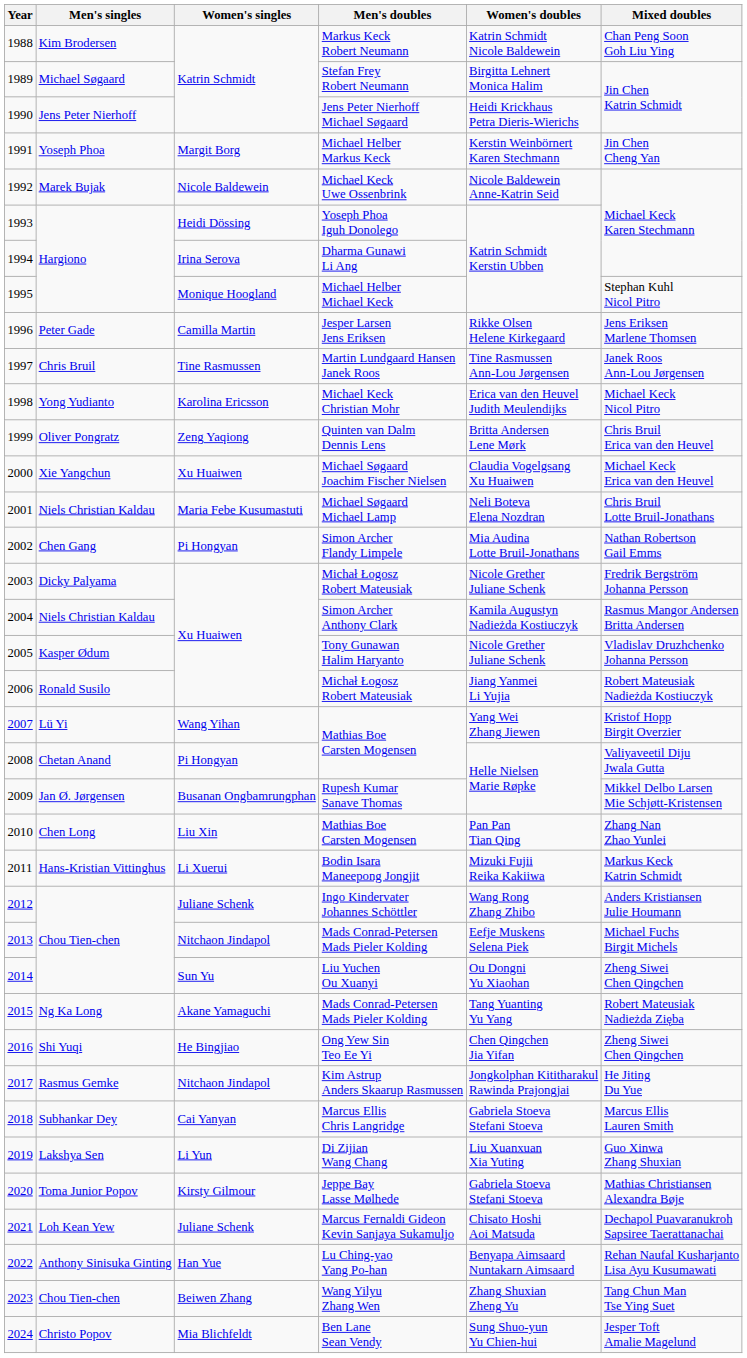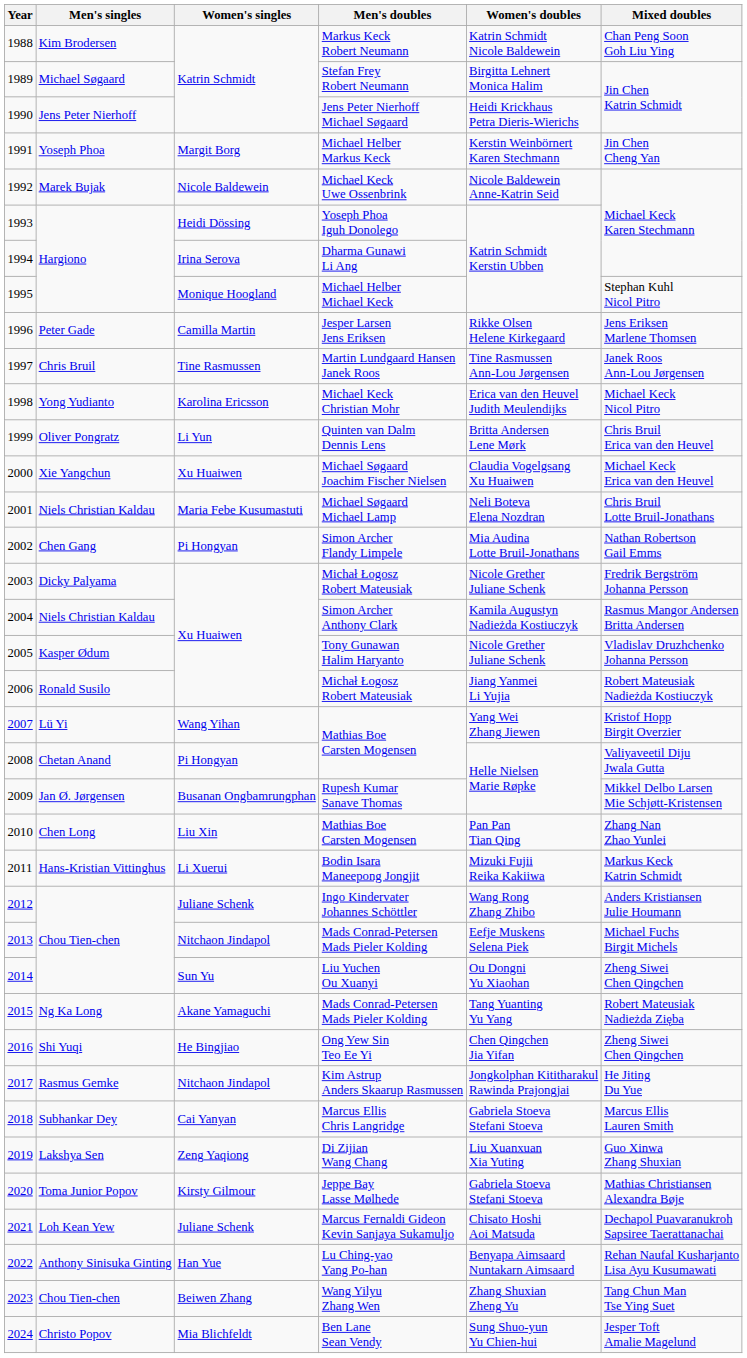 <table class=wikitable style="font-size:90%;">
 <tr>
 <th>Year</th>
 <th>Men's singles</th>
 <th>Women's singles</th>
 <th>Men's doubles</th>
 <th>Women's doubles</th>
 <th>Mixed doubles</th>
 </tr>
 <tr>
 <td>1988</td>
 <td> <a href='#'>Kim Brodersen</a></td>
 <td rowspan=3> <a href='#'>Katrin Schmidt</a></td>
 <td> <a href='#'>Markus Keck</a><br> <a href='#'>Robert Neumann</a></td>
 <td> <a href='#'>Katrin Schmidt</a><br> <a href='#'>Nicole Baldewein</a></td>
 <td> <a href='#'>Chan Peng Soon</a><br> <a href='#'>Goh Liu Ying</a></td>
 </tr>
 <tr>
 <td>1989</td>
 <td> <a href='#'>Michael Søgaard</a></td>
 <td> <a href='#'>Stefan Frey</a><br> <a href='#'>Robert Neumann</a></td>
 <td> <a href='#'>Birgitta Lehnert</a><br> <a href='#'>Monica Halim</a></td>
 <td rowspan=2> <a href='#'>Jin Chen</a><br> <a href='#'>Katrin Schmidt</a></td>
 </tr>
 <tr>
 <td>1990</td>
 <td> <a href='#'>Jens Peter Nierhoff</a></td>
 <td> <a href='#'>Jens Peter Nierhoff</a><br> <a href='#'>Michael Søgaard</a></td>
 <td> <a href='#'>Heidi Krickhaus</a><br> <a href='#'>Petra Dieris-Wierichs</a></td>
 </tr>
 <tr>
 <td>1991</td>
 <td> <a href='#'>Yoseph Phoa</a></td>
 <td> <a href='#'>Margit Borg</a></td>
 <td> <a href='#'>Michael Helber</a><br> <a href='#'>Markus Keck</a></td>
 <td> <a href='#'>Kerstin Weinbörnert</a><br> <a href='#'>Karen Stechmann</a></td>
 <td> <a href='#'>Jin Chen</a><br> <a href='#'>Cheng Yan</a></td>
 </tr>
 <tr>
 <td>1992</td>
 <td> <a href='#'>Marek Bujak</a></td>
 <td> <a href='#'>Nicole Baldewein</a></td>
 <td> <a href='#'>Michael Keck</a><br> <a href='#'>Uwe Ossenbrink</a></td>
 <td> <a href='#'>Nicole Baldewein</a><br> <a href='#'>Anne-Katrin Seid</a></td>
 <td rowspan=3> <a href='#'>Michael Keck</a><br> <a href='#'>Karen Stechmann</a></td>
 </tr>
 <tr>
 <td>1993</td>
 <td rowspan=3> <a href='#'>Hargiono</a></td>
 <td> <a href='#'>Heidi Dössing</a></td>
 <td> <a href='#'>Yoseph Phoa</a><br> <a href='#'>Iguh Donolego</a></td>
 <td rowspan=3> <a href='#'>Katrin Schmidt</a><br> <a href='#'>Kerstin Ubben</a></td>
 </tr>
 <tr>
 <td>1994</td>
 <td> <a href='#'>Irina Serova</a></td>
 <td> <a href='#'>Dharma Gunawi</a><br> <a href='#'>Li Ang</a></td>
 </tr>
 <tr>
 <td>1995</td>
 <td> <a href='#'>Monique Hoogland</a></td>
 <td> <a href='#'>Michael Helber</a><br> <a href='#'>Michael Keck</a></td>
 <td> Stephan Kuhl<br> <a href='#'>Nicol Pitro</a></td>
 </tr>
 <tr>
 <td>1996</td>
 <td> <a href='#'>Peter Gade</a></td>
 <td> <a href='#'>Camilla Martin</a></td>
 <td> <a href='#'>Jesper Larsen</a><br> <a href='#'>Jens Eriksen</a></td>
 <td> <a href='#'>Rikke Olsen</a><br> <a href='#'>Helene Kirkegaard</a></td>
 <td> <a href='#'>Jens Eriksen</a><br> <a href='#'>Marlene Thomsen</a></td>
 </tr>
 <tr>
 <td>1997</td>
 <td> <a href='#'>Chris Bruil</a></td>
 <td> <a href='#'>Tine Rasmussen</a></td>
 <td> <a href='#'>Martin Lundgaard Hansen</a><br> <a href='#'>Janek Roos</a></td>
 <td> <a href='#'>Tine Rasmussen</a><br> <a href='#'>Ann-Lou Jørgensen</a></td>
 <td> <a href='#'>Janek Roos</a><br> <a href='#'>Ann-Lou Jørgensen</a></td>
 </tr>
 <tr>
 <td>1998</td>
 <td> <a href='#'>Yong Yudianto</a></td>
 <td> <a href='#'>Karolina Ericsson</a></td>
 <td> <a href='#'>Michael Keck</a><br> <a href='#'>Christian Mohr</a></td>
 <td> <a href='#'>Erica van den Heuvel</a><br> <a href='#'>Judith Meulendijks</a></td>
 <td> <a href='#'>Michael Keck</a><br> <a href='#'>Nicol Pitro</a></td>
 </tr>
 <tr>
 <td>1999</td>
 <td> <a href='#'>Oliver Pongratz</a></td>
-<td> <a href='#'>Zeng Yaqiong</a></td>
+<td> <a href='#'>Li Yun</a></td>
 <td> <a href='#'>Quinten van Dalm</a><br> <a href='#'>Dennis Lens</a></td>
 <td> <a href='#'>Britta Andersen</a><br> <a href='#'>Lene Mørk</a></td>
 <td> <a href='#'>Chris Bruil</a><br> <a href='#'>Erica van den Heuvel</a></td>
 </tr>
 <tr>
 <td>2000</td>
 <td> <a href='#'>Xie Yangchun</a></td>
 <td> <a href='#'>Xu Huaiwen</a></td>
 <td> <a href='#'>Michael Søgaard</a><br> <a href='#'>Joachim Fischer Nielsen</a></td>
 <td> <a href='#'>Claudia Vogelgsang</a><br> <a href='#'>Xu Huaiwen</a></td>
 <td> <a href='#'>Michael Keck</a><br> <a href='#'>Erica van den Heuvel</a></td>
 </tr>
 <tr>
 <td>2001</td>
 <td> <a href='#'>Niels Christian Kaldau</a></td>
 <td> <a href='#'>Maria Febe Kusumastuti</a></td>
 <td> <a href='#'>Michael Søgaard</a><br> <a href='#'>Michael Lamp</a></td>
 <td> <a href='#'>Neli Boteva</a><br> <a href='#'>Elena Nozdran</a></td>
 <td> <a href='#'>Chris Bruil</a><br> <a href='#'>Lotte Bruil-Jonathans</a></td>
 </tr>
 <tr>
 <td>2002</td>
 <td> <a href='#'>Chen Gang</a></td>
 <td> <a href='#'>Pi Hongyan</a></td>
 <td> <a href='#'>Simon Archer</a><br> <a href='#'>Flandy Limpele</a></td>
 <td> <a href='#'>Mia Audina</a><br> <a href='#'>Lotte Bruil-Jonathans</a></td>
 <td> <a href='#'>Nathan Robertson</a><br> <a href='#'>Gail Emms</a></td>
 </tr>
 <tr>
 <td>2003</td>
 <td> <a href='#'>Dicky Palyama</a></td>
 <td rowspan=4> <a href='#'>Xu Huaiwen</a></td>
 <td> <a href='#'>Michał Łogosz</a><br> <a href='#'>Robert Mateusiak</a></td>
 <td> <a href='#'>Nicole Grether</a><br> <a href='#'>Juliane Schenk</a></td>
 <td> <a href='#'>Fredrik Bergström</a><br> <a href='#'>Johanna Persson</a></td>
 </tr>
 <tr>
 <td>2004</td>
 <td> <a href='#'>Niels Christian Kaldau</a></td>
 <td> <a href='#'>Simon Archer</a><br> <a href='#'>Anthony Clark</a></td>
 <td> <a href='#'>Kamila Augustyn</a><br> <a href='#'>Nadieżda Kostiuczyk</a></td>
 <td> <a href='#'>Rasmus Mangor Andersen</a><br> <a href='#'>Britta Andersen</a></td>
 </tr>
 <tr>
 <td>2005</td>
 <td> <a href='#'>Kasper Ødum</a></td>
 <td> <a href='#'>Tony Gunawan</a><br> <a href='#'>Halim Haryanto</a></td>
 <td> <a href='#'>Nicole Grether</a><br> <a href='#'>Juliane Schenk</a></td>
 <td> <a href='#'>Vladislav Druzhchenko</a><br> <a href='#'>Johanna Persson</a></td>
 </tr>
 <tr>
 <td>2006</td>
 <td> <a href='#'>Ronald Susilo</a></td>
 <td> <a href='#'>Michał Łogosz</a><br> <a href='#'>Robert Mateusiak</a></td>
 <td> <a href='#'>Jiang Yanmei</a><br> <a href='#'>Li Yujia</a></td>
 <td> <a href='#'>Robert Mateusiak</a><br> <a href='#'>Nadieżda Kostiuczyk</a></td>
 </tr>
 <tr>
 <td><a href='#'>2007</a></td>
 <td> <a href='#'>Lü Yi</a></td>
 <td> <a href='#'>Wang Yihan</a></td>
 <td rowspan=2> <a href='#'>Mathias Boe</a><br> <a href='#'>Carsten Mogensen</a></td>
 <td> <a href='#'>Yang Wei</a><br> <a href='#'>Zhang Jiewen</a></td>
 <td> <a href='#'>Kristof Hopp</a><br> <a href='#'>Birgit Overzier</a></td>
 </tr>
 <tr>
 <td>2008</td>
 <td> <a href='#'>Chetan Anand</a></td>
 <td> <a href='#'>Pi Hongyan</a></td>
 <td rowspan=2> <a href='#'>Helle Nielsen</a><br> <a href='#'>Marie Røpke</a></td>
 <td> <a href='#'>Valiyaveetil Diju</a><br> <a href='#'>Jwala Gutta</a></td>
 </tr>
 <tr>
 <td>2009</td>
 <td> <a href='#'>Jan Ø. Jørgensen</a></td>
 <td> <a href='#'>Busanan Ongbamrungphan</a></td>
 <td> <a href='#'>Rupesh Kumar</a><br> <a href='#'>Sanave Thomas</a></td>
 <td> <a href='#'>Mikkel Delbo Larsen</a><br> <a href='#'>Mie Schjøtt-Kristensen</a></td>
 </tr>
 <tr>
 <td>2010</td>
 <td> <a href='#'>Chen Long</a></td>
 <td> <a href='#'>Liu Xin</a></td>
 <td> <a href='#'>Mathias Boe</a><br> <a href='#'>Carsten Mogensen</a></td>
 <td> <a href='#'>Pan Pan</a><br> <a href='#'>Tian Qing</a></td>
 <td> <a href='#'>Zhang Nan</a><br> <a href='#'>Zhao Yunlei</a></td>
 </tr>
 <tr>
 <td>2011</td>
 <td> <a href='#'>Hans-Kristian Vittinghus</a></td>
 <td> <a href='#'>Li Xuerui</a></td>
 <td> <a href='#'>Bodin Isara</a><br> <a href='#'>Maneepong Jongjit</a></td>
 <td> <a href='#'>Mizuki Fujii</a><br> <a href='#'>Reika Kakiiwa</a></td>
 <td> <a href='#'>Markus Keck</a><br> <a href='#'>Katrin Schmidt</a></td>
 </tr>
 <tr>
 <td><a href='#'>2012</a></td>
 <td rowspan=3> <a href='#'>Chou Tien-chen</a></td>
 <td> <a href='#'>Juliane Schenk</a></td>
 <td> <a href='#'>Ingo Kindervater</a><br> <a href='#'>Johannes Schöttler</a></td>
 <td> <a href='#'>Wang Rong</a><br> <a href='#'>Zhang Zhibo</a></td>
 <td> <a href='#'>Anders Kristiansen</a><br> <a href='#'>Julie Houmann</a></td>
 </tr>
 <tr>
 <td><a href='#'>2013</a></td>
 <td> <a href='#'>Nitchaon Jindapol</a></td>
 <td> <a href='#'>Mads Conrad-Petersen</a><br> <a href='#'>Mads Pieler Kolding</a></td>
 <td> <a href='#'>Eefje Muskens</a><br> <a href='#'>Selena Piek</a></td>
 <td> <a href='#'>Michael Fuchs</a><br> <a href='#'>Birgit Michels</a></td>
 </tr>
 <tr>
 <td><a href='#'>2014</a></td>
 <td> <a href='#'>Sun Yu</a></td>
 <td> <a href='#'>Liu Yuchen</a><br> <a href='#'>Ou Xuanyi</a></td>
 <td> <a href='#'>Ou Dongni</a><br> <a href='#'>Yu Xiaohan</a></td>
 <td> <a href='#'>Zheng Siwei</a><br> <a href='#'>Chen Qingchen</a></td>
 </tr>
 <tr>
 <td><a href='#'>2015</a></td>
 <td> <a href='#'>Ng Ka Long</a></td>
 <td> <a href='#'>Akane Yamaguchi</a></td>
 <td> <a href='#'>Mads Conrad-Petersen</a><br> <a href='#'>Mads Pieler Kolding</a></td>
 <td> <a href='#'>Tang Yuanting</a><br> <a href='#'>Yu Yang</a></td>
 <td> <a href='#'>Robert Mateusiak</a><br> <a href='#'>Nadieżda Zięba</a></td>
 </tr>
 <tr>
 <td><a href='#'>2016</a></td>
 <td> <a href='#'>Shi Yuqi</a></td>
 <td> <a href='#'>He Bingjiao</a></td>
 <td> <a href='#'>Ong Yew Sin</a><br> <a href='#'>Teo Ee Yi</a></td>
 <td> <a href='#'>Chen Qingchen</a><br> <a href='#'>Jia Yifan</a></td>
 <td> <a href='#'>Zheng Siwei</a><br> <a href='#'>Chen Qingchen</a></td>
 </tr>
 <tr>
 <td><a href='#'>2017</a></td>
 <td> <a href='#'>Rasmus Gemke</a></td>
 <td> <a href='#'>Nitchaon Jindapol</a></td>
 <td> <a href='#'>Kim Astrup</a><br> <a href='#'>Anders Skaarup Rasmussen</a></td>
 <td> <a href='#'>Jongkolphan Kititharakul</a><br> <a href='#'>Rawinda Prajongjai</a></td>
 <td> <a href='#'>He Jiting</a><br> <a href='#'>Du Yue</a></td>
 </tr>
 <tr>
 <td><a href='#'>2018</a></td>
 <td> <a href='#'>Subhankar Dey</a></td>
 <td> <a href='#'>Cai Yanyan</a></td>
 <td> <a href='#'>Marcus Ellis</a><br> <a href='#'>Chris Langridge</a></td>
 <td> <a href='#'>Gabriela Stoeva</a><br> <a href='#'>Stefani Stoeva</a></td>
 <td> <a href='#'>Marcus Ellis</a><br> <a href='#'>Lauren Smith</a></td>
 </tr>
 <tr>
 <td><a href='#'>2019</a></td>
 <td> <a href='#'>Lakshya Sen</a></td>
-<td> <a href='#'>Li Yun</a></td>
+<td> <a href='#'>Zeng Yaqiong</a></td>
 <td> <a href='#'>Di Zijian</a><br> <a href='#'>Wang Chang</a></td>
 <td> <a href='#'>Liu Xuanxuan</a><br> <a href='#'>Xia Yuting</a></td>
 <td> <a href='#'>Guo Xinwa</a><br> <a href='#'>Zhang Shuxian</a></td>
 </tr>
 <tr>
 <td><a href='#'>2020</a></td>
 <td> <a href='#'>Toma Junior Popov</a></td>
 <td> <a href='#'>Kirsty Gilmour</a></td>
 <td> <a href='#'>Jeppe Bay</a><br> <a href='#'>Lasse Mølhede</a></td>
 <td> <a href='#'>Gabriela Stoeva</a><br> <a href='#'>Stefani Stoeva</a></td>
 <td> <a href='#'>Mathias Christiansen</a><br> <a href='#'>Alexandra Bøje</a></td>
 </tr>
 <tr>
 <td><a href='#'>2021</a></td>
 <td> <a href='#'>Loh Kean Yew</a></td>
 <td> <a href='#'>Juliane Schenk</a></td>
 <td> <a href='#'>Marcus Fernaldi Gideon</a><br> <a href='#'>Kevin Sanjaya Sukamuljo</a></td>
 <td> <a href='#'>Chisato Hoshi</a><br> <a href='#'>Aoi Matsuda</a></td>
 <td> <a href='#'>Dechapol Puavaranukroh</a><br> <a href='#'>Sapsiree Taerattanachai</a></td>
 </tr>
 <tr>
 <td><a href='#'>2022</a></td>
 <td> <a href='#'>Anthony Sinisuka Ginting</a></td>
 <td> <a href='#'>Han Yue</a></td>
 <td> <a href='#'>Lu Ching-yao</a><br> <a href='#'>Yang Po-han</a></td>
 <td> <a href='#'>Benyapa Aimsaard</a><br> <a href='#'>Nuntakarn Aimsaard</a></td>
 <td> <a href='#'>Rehan Naufal Kusharjanto</a><br> <a href='#'>Lisa Ayu Kusumawati</a></td>
 </tr>
 <tr>
 <td><a href='#'>2023</a></td>
 <td> <a href='#'>Chou Tien-chen</a></td>
 <td> <a href='#'>Beiwen Zhang</a></td>
 <td> <a href='#'>Wang Yilyu</a><br> <a href='#'>Zhang Wen</a></td>
 <td> <a href='#'>Zhang Shuxian</a><br> <a href='#'>Zheng Yu</a></td>
 <td> <a href='#'>Tang Chun Man</a><br> <a href='#'>Tse Ying Suet</a></td>
 </tr>
 <tr>
 <td><a href='#'>2024</a></td>
 <td> <a href='#'>Christo Popov</a></td>
 <td> <a href='#'>Mia Blichfeldt</a></td>
 <td> <a href='#'>Ben Lane</a><br> <a href='#'>Sean Vendy</a></td>
 <td> <a href='#'>Sung Shuo-yun</a><br> <a href='#'>Yu Chien-hui</a></td>
 <td> <a href='#'>Jesper Toft</a><br> <a href='#'>Amalie Magelund</a></td>
 </tr>
 </table>
